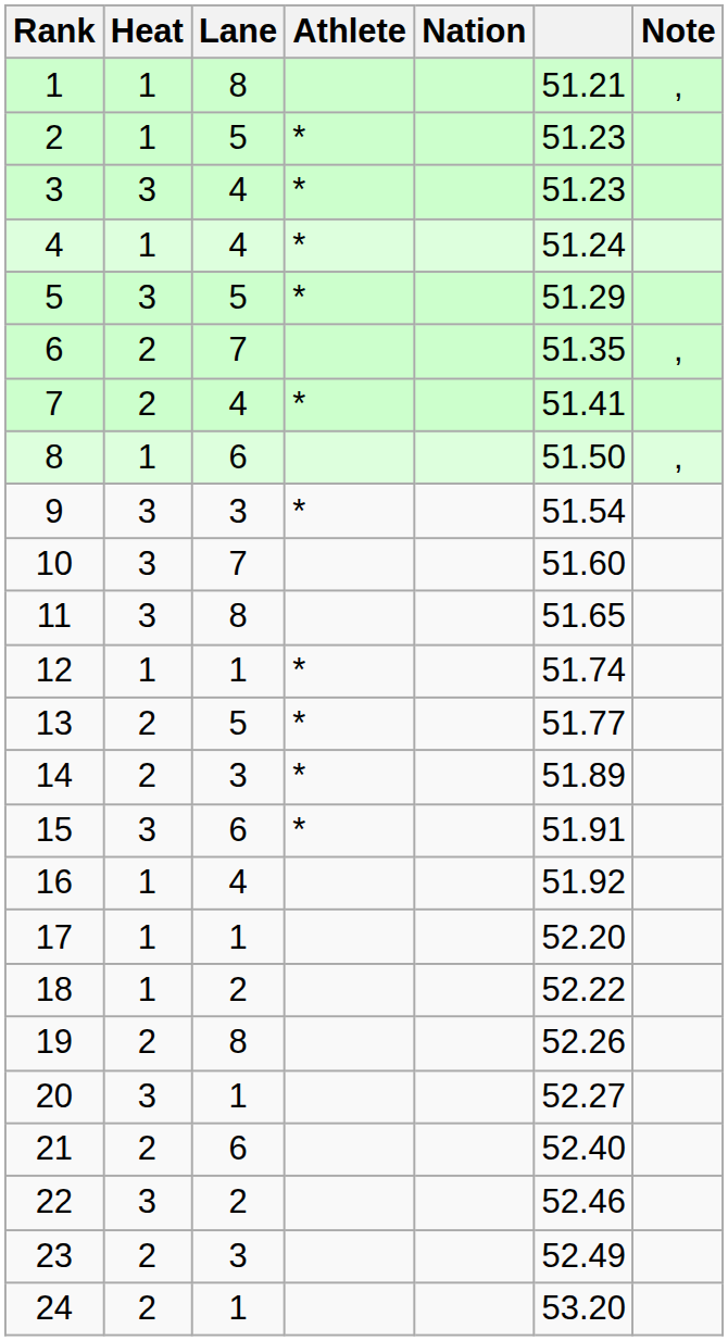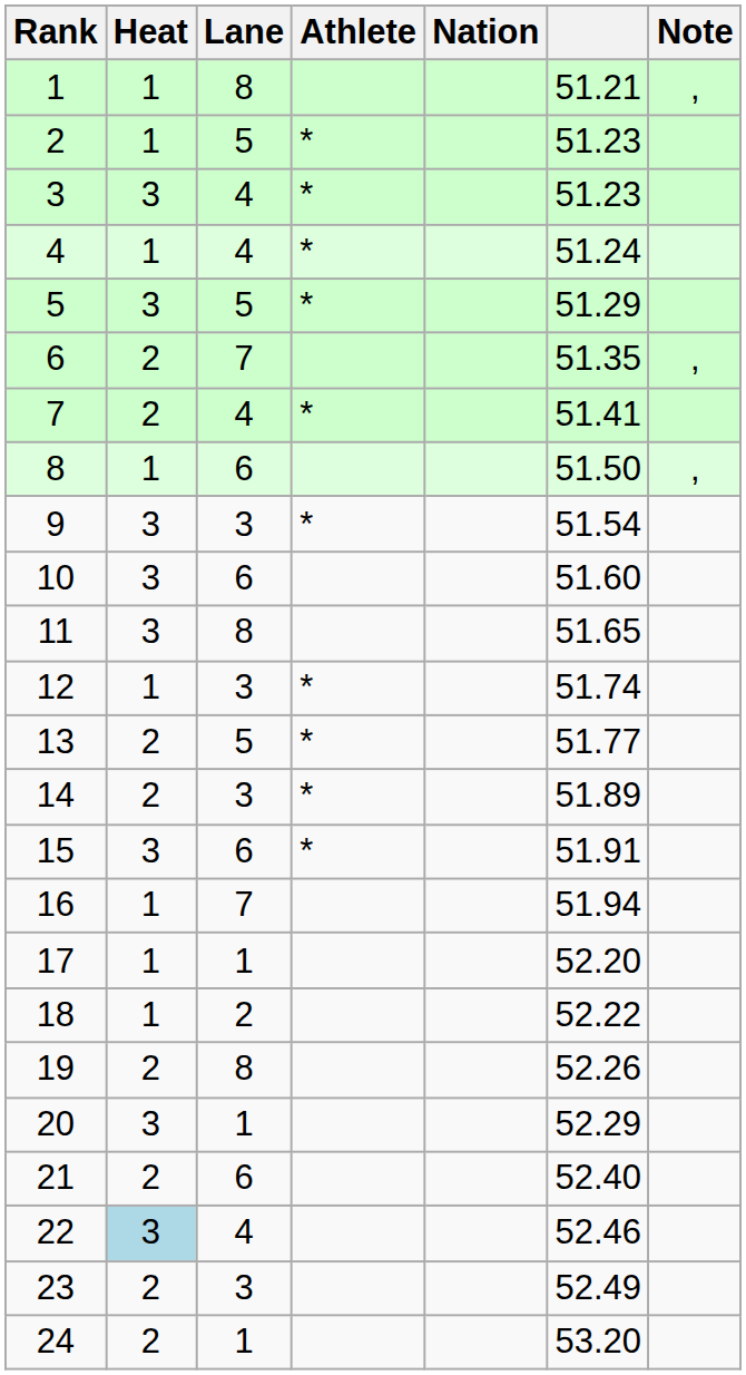 <table class="wikitable sortable" style="text-align:center">
 <tr>
 <th scope="col">Rank</th>
 <th scope="col">Heat</th>
 <th scope="col">Lane</th>
 <th scope="col">Athlete</th>
 <th scope="col">Nation</th>
 <th scope="col"></th>
 <th scope="col">Note</th>
 </tr>
 <tr bgcolor=ccffcc>
 <td>1</td>
 <td>1</td>
 <td>8</td>
 <td style="text-align:left"></td>
 <td style="text-align:left"></td>
 <td>51.21</td>
 <td>, </td>
 </tr>
 <tr bgcolor=ccffcc>
 <td>2</td>
 <td>1</td>
 <td>5</td>
 <td style="text-align:left">*</td>
 <td style="text-align:left"></td>
 <td>51.23</td>
 <td></td>
 </tr>
 <tr bgcolor=ccffcc>
 <td>3</td>
 <td>3</td>
 <td>4</td>
 <td style="text-align:left">*</td>
 <td style="text-align:left"></td>
 <td>51.23</td>
 <td></td>
 </tr>
 <tr bgcolor=ddffdd>
 <td>4</td>
 <td>1</td>
 <td>4</td>
 <td style="text-align:left">*</td>
 <td style="text-align:left"></td>
 <td>51.24</td>
 <td></td>
 </tr>
 <tr bgcolor=ccffcc>
 <td>5</td>
 <td>3</td>
 <td>5</td>
 <td style="text-align:left">*</td>
 <td style="text-align:left"></td>
 <td>51.29</td>
 <td></td>
 </tr>
 <tr bgcolor=ccffcc>
 <td>6</td>
 <td>2</td>
 <td>7</td>
 <td style="text-align:left"></td>
 <td style="text-align:left"></td>
 <td>51.35</td>
 <td>, </td>
 </tr>
 <tr bgcolor=ccffcc>
 <td>7</td>
 <td>2</td>
 <td>4</td>
 <td style="text-align:left">*</td>
 <td style="text-align:left"></td>
 <td>51.41</td>
 <td></td>
 </tr>
 <tr bgcolor=ddffdd>
 <td>8</td>
 <td>1</td>
 <td>6</td>
 <td style="text-align:left"></td>
 <td style="text-align:left"></td>
 <td>51.50</td>
 <td>, </td>
 </tr>
 <tr>
 <td>9</td>
 <td>3</td>
 <td>3</td>
 <td style="text-align:left">*</td>
 <td style="text-align:left"></td>
 <td>51.54</td>
 <td></td>
 </tr>
 <tr>
 <td>10</td>
 <td>3</td>
-<td>7</td>
+<td>6</td>
 <td style="text-align:left"></td>
 <td style="text-align:left"></td>
 <td>51.60</td>
 <td></td>
 </tr>
 <tr>
 <td>11</td>
 <td>3</td>
 <td>8</td>
 <td style="text-align:left"></td>
 <td style="text-align:left"></td>
 <td>51.65</td>
 <td></td>
 </tr>
 <tr>
 <td>12</td>
 <td>1</td>
-<td>1</td>
+<td>3</td>
 <td style="text-align:left">*</td>
 <td style="text-align:left"></td>
 <td>51.74</td>
 <td></td>
 </tr>
 <tr>
 <td>13</td>
 <td>2</td>
 <td>5</td>
 <td style="text-align:left">*</td>
 <td style="text-align:left"></td>
 <td>51.77</td>
 <td></td>
 </tr>
 <tr>
 <td>14</td>
 <td>2</td>
 <td>3</td>
 <td style="text-align:left">*</td>
 <td style="text-align:left"></td>
 <td>51.89</td>
 <td></td>
 </tr>
 <tr>
 <td>15</td>
 <td>3</td>
 <td>6</td>
 <td style="text-align:left">*</td>
 <td style="text-align:left"></td>
 <td>51.91</td>
 <td></td>
 </tr>
 <tr>
 <td>16</td>
 <td>1</td>
-<td>4</td>
+<td>7</td>
 <td style="text-align:left"></td>
 <td style="text-align:left"></td>
-<td>51.92</td>
+<td>51.94</td>
 <td></td>
 </tr>
 <tr>
 <td>17</td>
 <td>1</td>
 <td>1</td>
 <td style="text-align:left"></td>
 <td style="text-align:left"></td>
 <td>52.20</td>
 <td></td>
 </tr>
 <tr>
 <td>18</td>
 <td>1</td>
 <td>2</td>
 <td style="text-align:left"></td>
 <td style="text-align:left"></td>
 <td>52.22</td>
 <td></td>
 </tr>
 <tr>
 <td>19</td>
 <td>2</td>
 <td>8</td>
 <td style="text-align:left"></td>
 <td style="text-align:left"></td>
 <td>52.26</td>
 <td></td>
 </tr>
 <tr>
 <td>20</td>
 <td>3</td>
 <td>1</td>
 <td style="text-align:left"></td>
 <td style="text-align:left"></td>
-<td>52.27</td>
+<td>52.29</td>
 <td></td>
 </tr>
 <tr>
 <td>21</td>
 <td>2</td>
 <td>6</td>
 <td style="text-align:left"></td>
 <td style="text-align:left"></td>
 <td>52.40</td>
 <td></td>
 </tr>
 <tr>
 <td>22</td>
-<td>3</td>
-<td>2</td>
+<td style="background: lightblue;">3</td>
+<td>4</td>
 <td style="text-align:left"></td>
 <td style="text-align:left"></td>
 <td>52.46</td>
 <td></td>
 </tr>
 <tr>
 <td>23</td>
 <td>2</td>
 <td>3</td>
 <td style="text-align:left"></td>
 <td style="text-align:left"></td>
 <td>52.49</td>
 <td></td>
 </tr>
 <tr>
 <td>24</td>
 <td>2</td>
 <td>1</td>
 <td style="text-align:left"></td>
 <td style="text-align:left"></td>
 <td>53.20</td>
 <td></td>
 </tr>
 </table>
